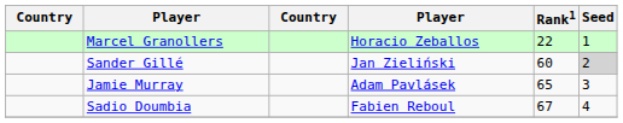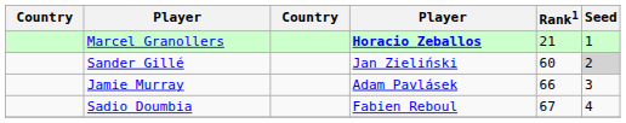 <table class="sortable wikitable">
 <tr>
 <th width="70">Country</th>
 <th width="175">Player</th>
 <th width="70">Country</th>
 <th width="175">Player</th>
 <th>Rank<sup>1</sup></th>
 <th>Seed</th>
 </tr>
 <tr bgcolor=#cfc>
 <td></td>
 <td><a href='#'>Marcel Granollers</a></td>
 <td></td>
-<td><a href='#'>Horacio Zeballos</a></td>
-<td>22</td>
+<td><strong><a href='#'>Horacio Zeballos</a></strong></td>
+<td>21</td>
 <td>1</td>
 </tr>
 <tr>
 <td></td>
 <td><a href='#'>Sander Gillé</a></td>
 <td></td>
 <td><a href='#'>Jan Zieliński</a></td>
 <td>60</td>
 <td style="background: lightgrey;">2</td>
 </tr>
 <tr>
 <td></td>
 <td><a href='#'>Jamie Murray</a></td>
 <td></td>
 <td><a href='#'>Adam Pavlásek</a></td>
-<td>65</td>
+<td>66</td>
 <td>3</td>
 </tr>
 <tr>
 <td></td>
 <td><a href='#'>Sadio Doumbia</a></td>
 <td></td>
 <td><a href='#'>Fabien Reboul</a></td>
 <td>67</td>
 <td>4</td>
 </tr>
 <tr>
 </tr>
 </table>
